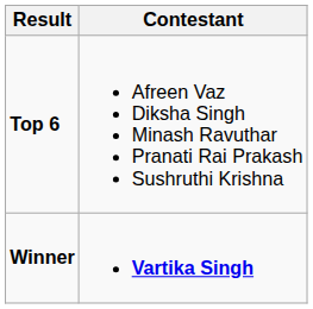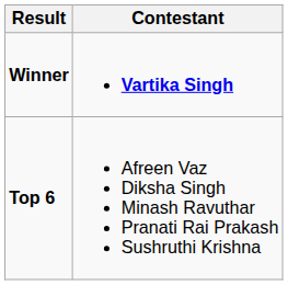 <table class="wikitable">
 <tr>
 <th>Result</th>
 <th>Contestant</th>
 </tr>
 <tr>
+<td><strong>Winner</strong></td>
+<td><br><ul><li><strong><a href='#'>Vartika Singh</a></strong></li></ul></td>
+</tr>
+<tr>
 <td><strong>Top 6</strong></td>
 <td><br><ul><li>Afreen Vaz</li><li>Diksha Singh</li><li>Minash Ravuthar</li><li>Pranati Rai Prakash</li><li>Sushruthi Krishna</li></ul></td>
 </tr>
-<tr>
-<td><strong>Winner</strong></td>
-<td><br><ul><li><strong><a href='#'>Vartika Singh</a></strong></li></ul></td>
-</tr>
 </table>
